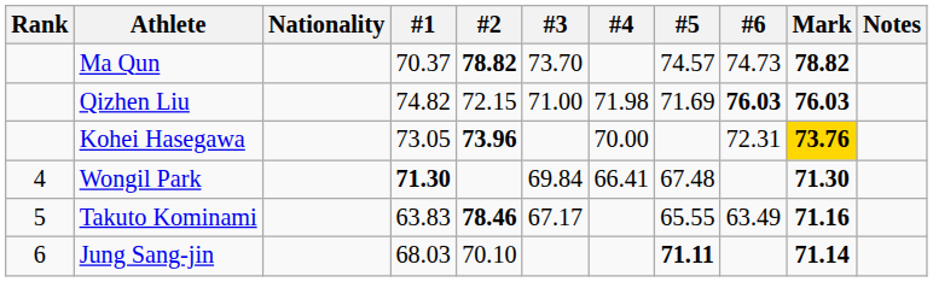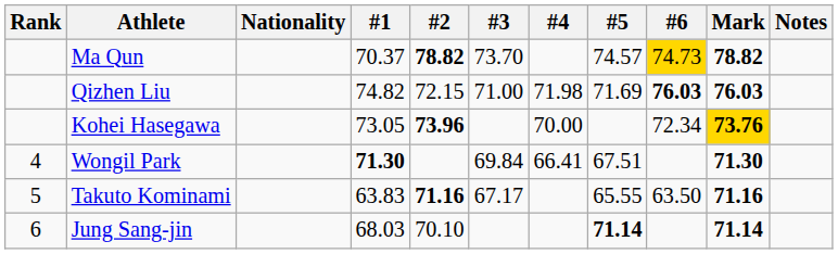 <table class="wikitable sortable" style="text-align:center">
 <tr>
 <th>Rank</th>
 <th>Athlete</th>
 <th>Nationality</th>
 <th>#1</th>
 <th>#2</th>
 <th>#3</th>
 <th>#4</th>
 <th>#5</th>
 <th>#6</th>
 <th>Mark</th>
 <th>Notes</th>
 </tr>
 <tr>
 <td></td>
 <td align="left"><a href='#'>Ma Qun</a></td>
 <td align=left></td>
 <td>70.37</td>
 <td><strong>78.82</strong></td>
 <td>73.70</td>
 <td></td>
 <td>74.57</td>
-<td>74.73</td>
+<td style="background: gold;">74.73</td>
 <td><strong>78.82</strong></td>
 <td></td>
 </tr>
 <tr>
 <td></td>
 <td align="left"><a href='#'>Qizhen Liu</a></td>
 <td align=left></td>
 <td>74.82</td>
 <td>72.15</td>
 <td>71.00</td>
 <td>71.98</td>
 <td>71.69</td>
 <td><strong>76.03</strong></td>
 <td><strong>76.03</strong></td>
 <td></td>
 </tr>
 <tr>
 <td></td>
 <td align="left"><a href='#'>Kohei Hasegawa</a></td>
 <td align=left></td>
 <td>73.05</td>
 <td><strong>73.96</strong></td>
 <td></td>
 <td>70.00</td>
 <td></td>
-<td>72.31</td>
+<td>72.34</td>
 <td style="background: gold;"><strong>73.76</strong></td>
 <td></td>
 </tr>
 <tr>
 <td>4</td>
 <td align="left"><a href='#'>Wongil Park</a></td>
 <td align=left></td>
 <td><strong>71.30</strong></td>
 <td></td>
 <td>69.84</td>
 <td>66.41</td>
-<td>67.48</td>
+<td>67.51</td>
 <td></td>
 <td><strong>71.30</strong></td>
 <td></td>
 </tr>
 <tr>
 <td>5</td>
 <td align="left"><a href='#'>Takuto Kominami</a></td>
 <td align=left></td>
 <td>63.83</td>
-<td><strong>78.46</strong></td>
+<td><strong>71.16</strong></td>
 <td>67.17</td>
 <td></td>
 <td>65.55</td>
-<td>63.49</td>
+<td>63.50</td>
 <td><strong>71.16</strong></td>
 <td></td>
 </tr>
 <tr>
 <td>6</td>
 <td align="left"><a href='#'>Jung Sang-jin</a></td>
 <td align=left></td>
 <td>68.03</td>
 <td>70.10</td>
 <td></td>
 <td></td>
-<td><strong>71.11</strong></td>
+<td><strong>71.14</strong></td>
 <td></td>
 <td><strong>71.14</strong></td>
 <td></td>
 </tr>
 </table>
